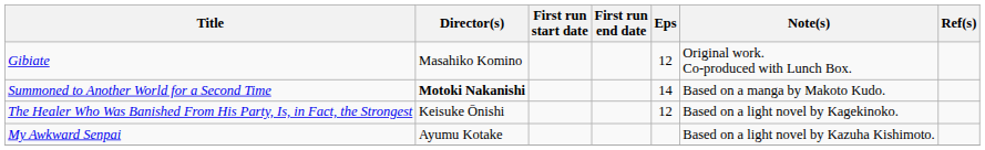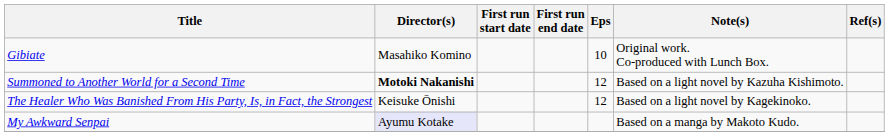 <table class="wikitable sortable">
 <tr>
 <th scope="col">Title</th>
 <th scope="col">Director(s)</th>
 <th scope="col">First run<br>start date</th>
 <th scope="col">First run<br>end date</th>
 <th scope="col" class="unsortable">Eps</th>
 <th scope="col" class="unsortable">Note(s)</th>
 <th scope="col" class="unsortable">Ref(s)</th>
 </tr>
 <tr>
 <td><em><a href='#'>Gibiate</a></em></td>
 <td>Masahiko Komino</td>
 <td></td>
 <td></td>
-<td style="text-align:center">12</td>
+<td style="text-align:center">10</td>
 <td>Original work.<br>Co-produced with Lunch Box.</td>
 <td style="text-align:center"></td>
 </tr>
 <tr>
 <td><em><a href='#'>Summoned to Another World for a Second Time</a></em></td>
 <td><strong>Motoki Nakanishi</strong></td>
 <td></td>
 <td></td>
-<td style="text-align:center">14</td>
-<td>Based on a manga by Makoto Kudo.</td>
+<td style="text-align:center">12</td>
+<td>Based on a light novel by Kazuha Kishimoto.</td>
 <td style="text-align:center"></td>
 </tr>
 <tr>
 <td><em><a href='#'>The Healer Who Was Banished From His Party, Is, in Fact, the Strongest</a></em></td>
 <td>Keisuke Ōnishi</td>
 <td></td>
 <td></td>
 <td style="text-align:center">12</td>
 <td>Based on a light novel by Kagekinoko.</td>
 <td style="text-align:center"></td>
 </tr>
 <tr>
 <td><em><a href='#'>My Awkward Senpai</a></em></td>
-<td>Ayumu Kotake</td>
+<td style="background: lavender;">Ayumu Kotake</td>
 <td></td>
 <td></td>
 <td style="text-align:center"></td>
-<td>Based on a light novel by Kazuha Kishimoto.</td>
+<td>Based on a manga by Makoto Kudo.</td>
 <td style="text-align:center"></td>
 </tr>
 <tr>
 </tr>
 </table>
